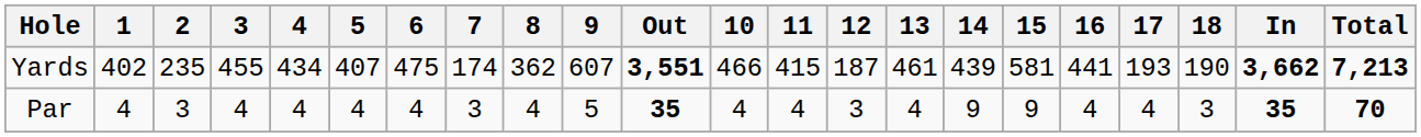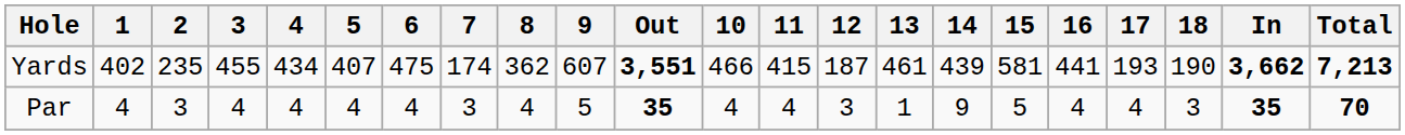 <table class="wikitable" style="text-align:center">
 <tr>
 <th align="left">Hole</th>
 <th>1</th>
 <th>2</th>
 <th>3</th>
 <th>4</th>
 <th>5</th>
 <th>6</th>
 <th>7</th>
 <th>8</th>
 <th>9</th>
 <th>Out</th>
 <th>10</th>
 <th>11</th>
 <th>12</th>
 <th>13</th>
 <th>14</th>
 <th>15</th>
 <th>16</th>
 <th>17</th>
 <th>18</th>
 <th>In</th>
 <th>Total</th>
 </tr>
 <tr>
 <td align="center">Yards</td>
 <td>402</td>
 <td>235</td>
 <td>455</td>
 <td>434</td>
 <td>407</td>
 <td>475</td>
 <td>174</td>
 <td>362</td>
 <td>607</td>
 <td><strong>3,551</strong></td>
 <td>466</td>
 <td>415</td>
 <td>187</td>
 <td>461</td>
 <td>439</td>
 <td>581</td>
 <td>441</td>
 <td>193</td>
 <td>190</td>
 <td><strong>3,662</strong></td>
 <td><strong>7,213</strong></td>
 </tr>
 <tr>
 <td align="center">Par</td>
 <td>4</td>
 <td>3</td>
 <td>4</td>
 <td>4</td>
 <td>4</td>
 <td>4</td>
 <td>3</td>
 <td>4</td>
 <td>5</td>
 <td><strong>35</strong></td>
 <td>4</td>
 <td>4</td>
 <td>3</td>
-<td>4</td>
+<td>1</td>
 <td>9</td>
-<td>9</td>
+<td>5</td>
 <td>4</td>
 <td>4</td>
 <td>3</td>
 <td><strong>35</strong></td>
 <td><strong>70</strong></td>
 </tr>
 </table>
